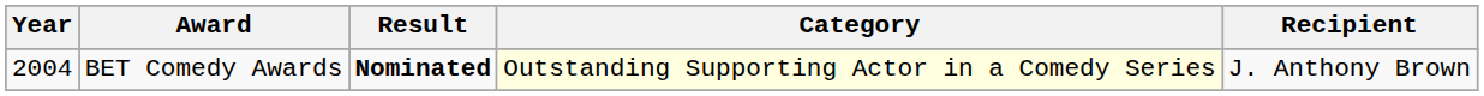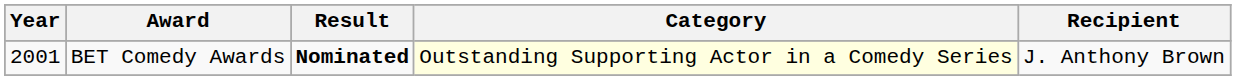 <table class="wikitable" style="font-size: 90%;">
 <tr>
 <th>Year</th>
 <th>Award</th>
 <th>Result</th>
 <th>Category</th>
 <th>Recipient</th>
 </tr>
 <tr>
-<td>2004</td>
+<td>2001</td>
 <td>BET Comedy Awards</td>
 <td><strong>Nominated</strong></td>
 <td style="background: lightyellow;">Outstanding Supporting Actor in a Comedy Series</td>
 <td>J. Anthony Brown</td>
 </tr>
 </table>
